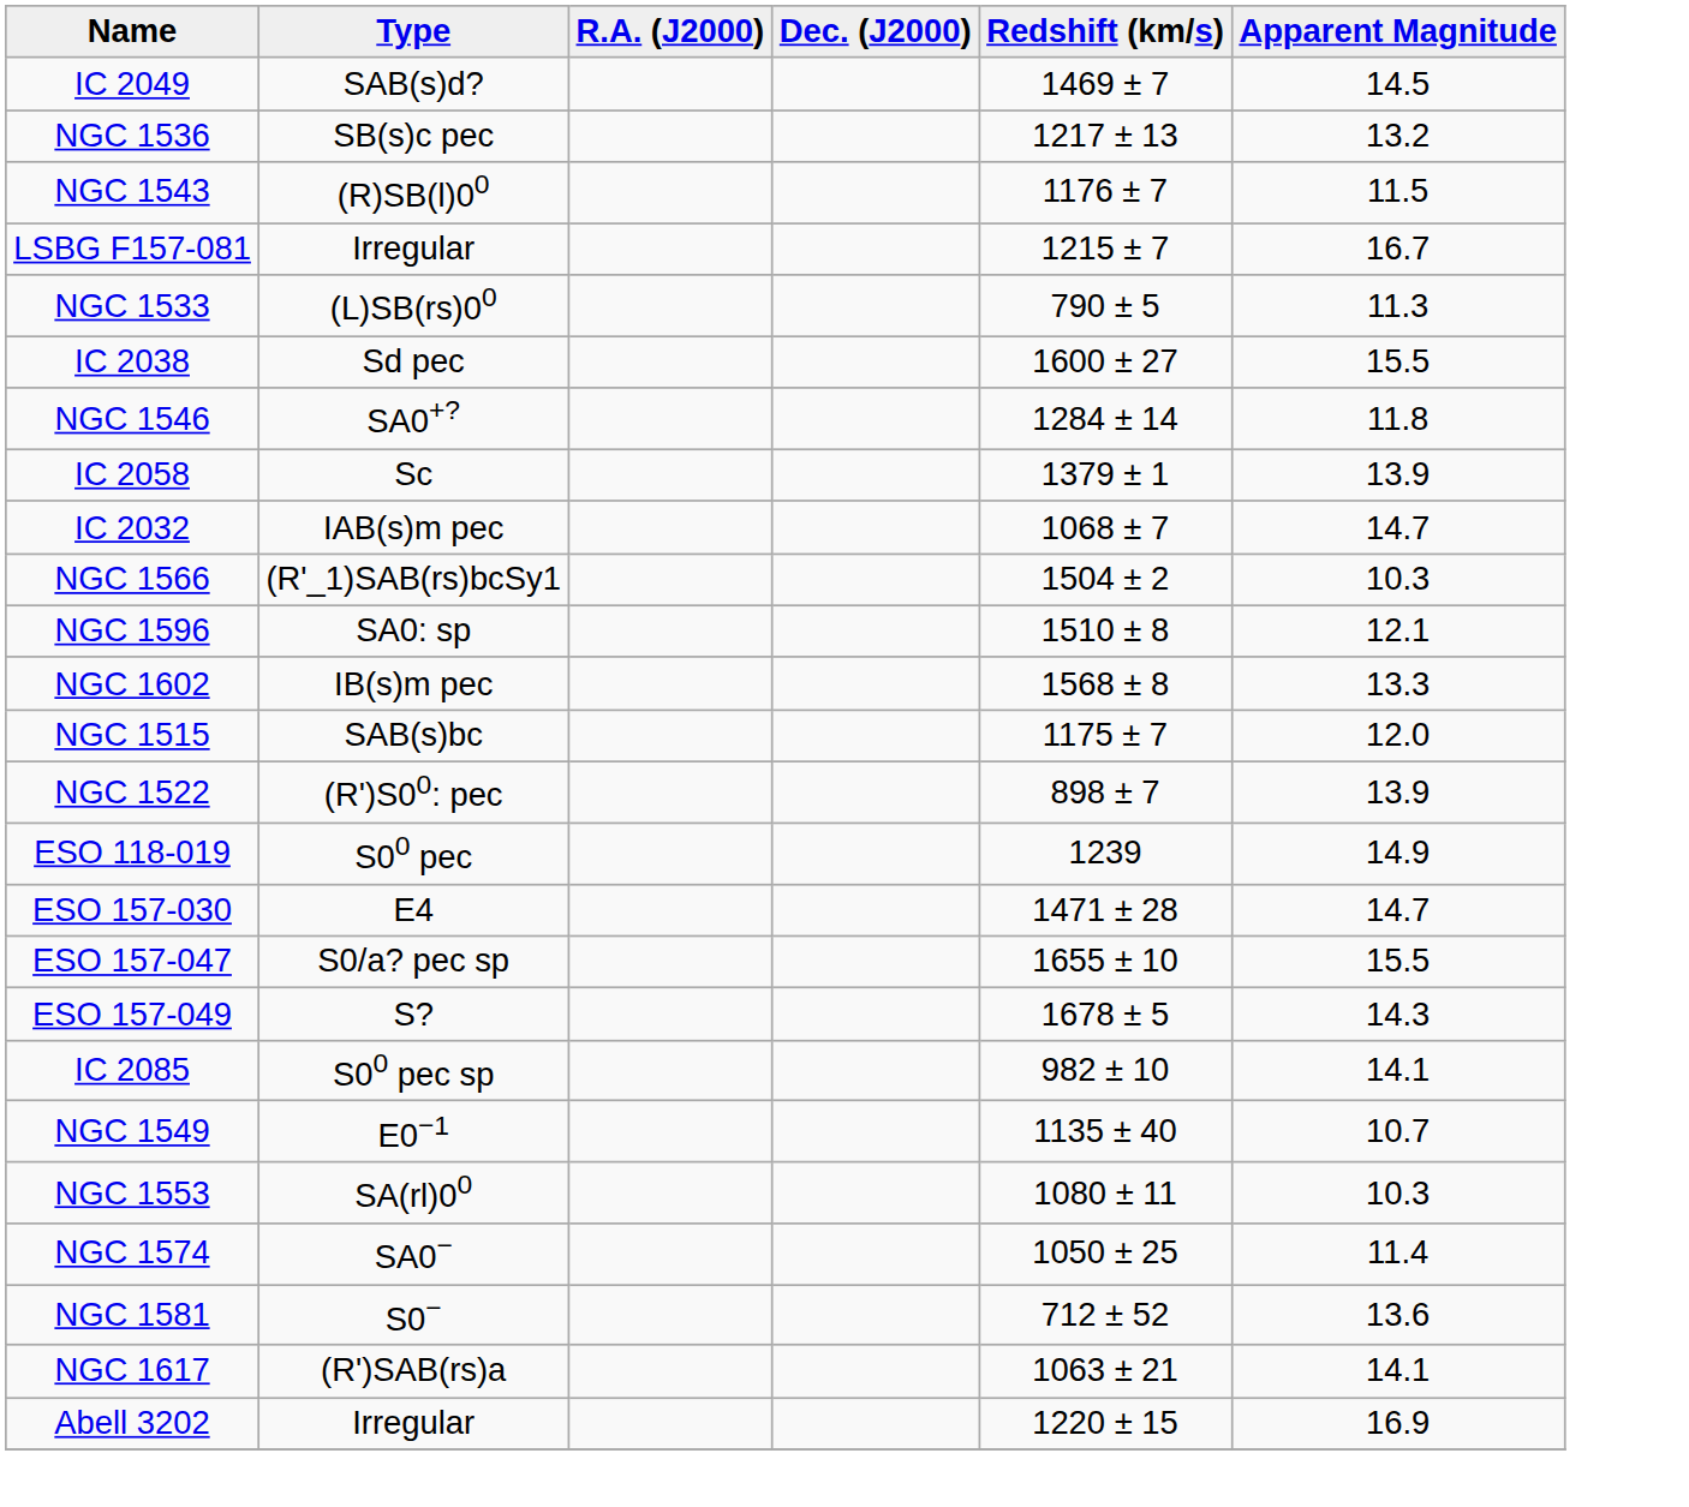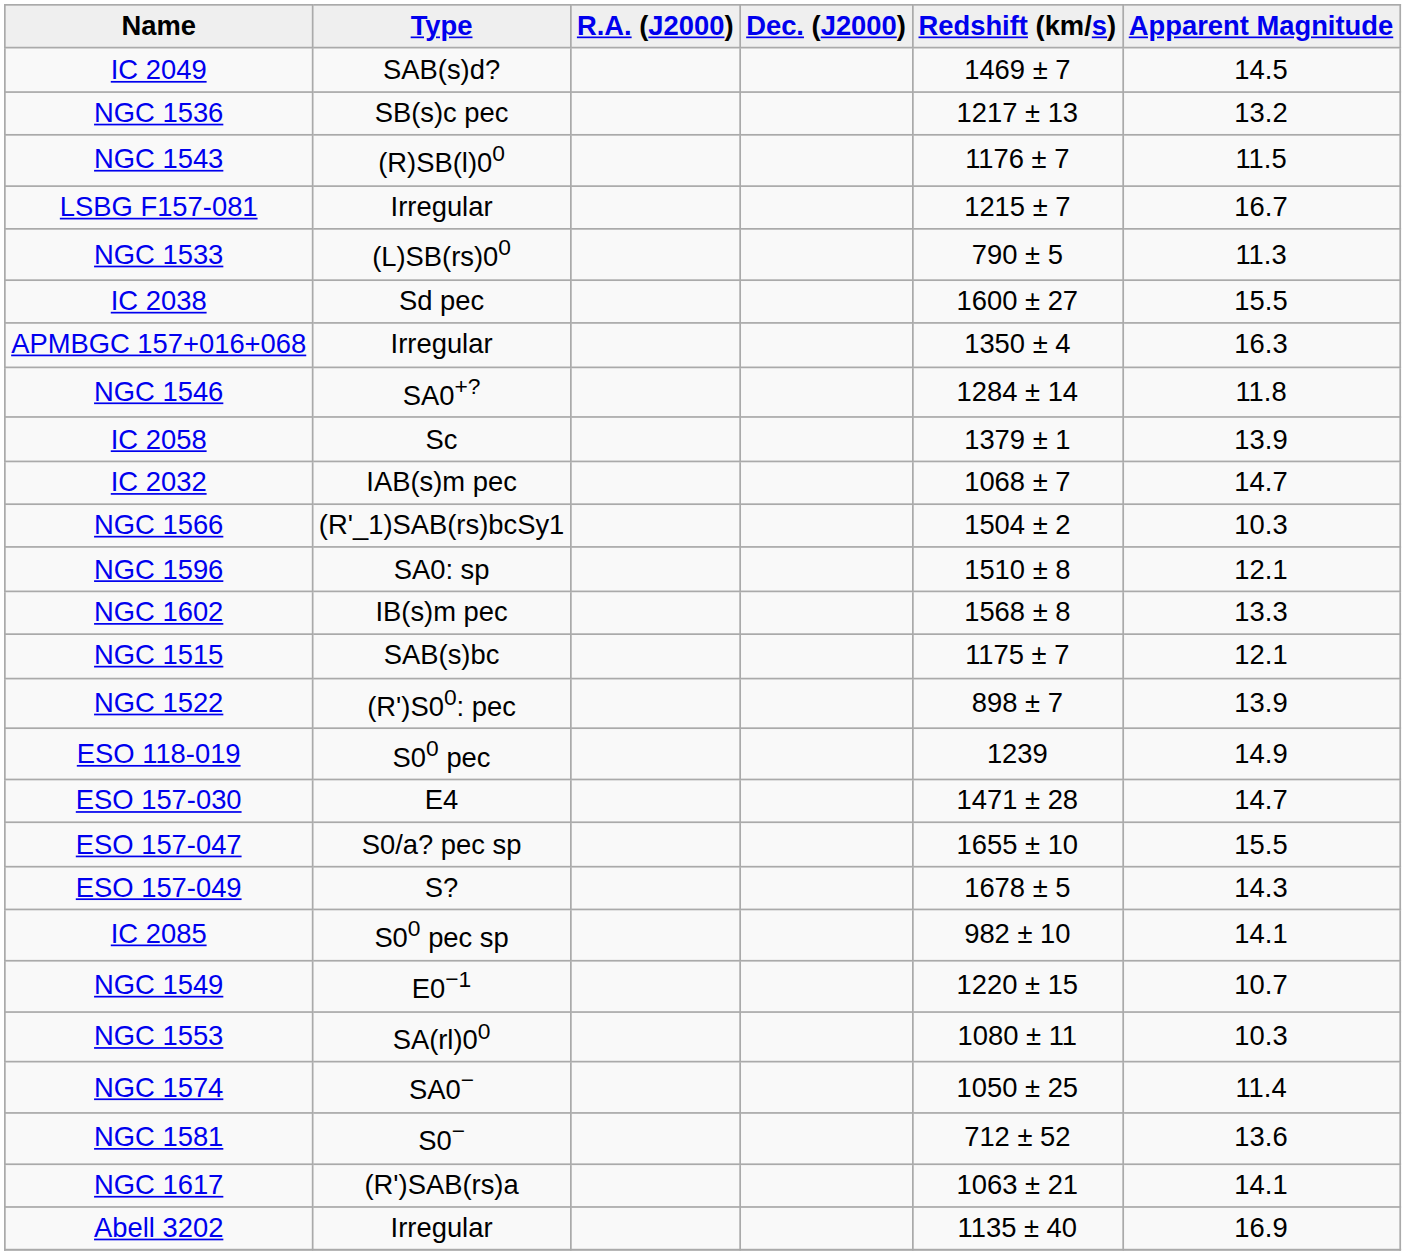 <table class="wikitable sortable" style="text-align:center;border-collapse:collapse;" cellpadding="2">
 <tr>
 <th style="background:#efefef;">Name</th>
 <th style="background:#efefef;"><a href='#'>Type</a></th>
 <th style="background:#efefef;"><a href='#'>R.A.</a> (<a href='#'>J2000</a>)</th>
 <th style="background:#efefef;"><a href='#'>Dec.</a> (<a href='#'>J2000</a>)</th>
 <th style="background:#efefef;"><a href='#'>Redshift</a> (km/<a href='#'>s</a>)</th>
 <th style="background:#efefef;"><a href='#'>Apparent Magnitude</a></th>
 </tr>
 <tr>
 <td><a href='#'>IC 2049</a></td>
 <td>SAB(s)d?</td>
 <td></td>
 <td></td>
 <td>1469 ± 7</td>
 <td>14.5</td>
 </tr>
 <tr>
 <td><a href='#'>NGC 1536</a></td>
 <td>SB(s)c pec</td>
 <td></td>
 <td></td>
 <td>1217 ± 13</td>
 <td>13.2</td>
 </tr>
 <tr>
 <td><a href='#'>NGC 1543</a></td>
 <td>(R)SB(l)0<sup>0</sup></td>
 <td></td>
 <td></td>
 <td>1176 ± 7</td>
 <td>11.5</td>
 </tr>
 <tr>
 <td><a href='#'>LSBG F157-081</a></td>
 <td>Irregular</td>
 <td></td>
 <td></td>
 <td>1215 ± 7</td>
 <td>16.7</td>
 </tr>
 <tr>
 <td><a href='#'>NGC 1533</a></td>
 <td>(L)SB(rs)0<sup>0</sup></td>
 <td></td>
 <td></td>
 <td>790 ± 5</td>
 <td>11.3</td>
 </tr>
 <tr>
 <td><a href='#'>IC 2038</a></td>
 <td>Sd pec</td>
 <td></td>
 <td></td>
 <td>1600 ± 27</td>
 <td>15.5</td>
 </tr>
 <tr>
+<td><a href='#'>APMBGC 157+016+068</a></td>
+<td>Irregular</td>
+<td></td>
+<td></td>
+<td>1350 ± 4</td>
+<td>16.3</td>
+</tr>
+<tr>
 <td><a href='#'>NGC 1546</a></td>
 <td>SA0<sup>+?</sup></td>
 <td></td>
 <td></td>
 <td>1284 ± 14</td>
 <td>11.8</td>
 </tr>
 <tr>
 <td><a href='#'>IC 2058</a></td>
 <td>Sc</td>
 <td></td>
 <td></td>
 <td>1379 ± 1</td>
 <td>13.9</td>
 </tr>
 <tr>
 <td><a href='#'>IC 2032</a></td>
 <td>IAB(s)m pec</td>
 <td></td>
 <td></td>
 <td>1068 ± 7</td>
 <td>14.7</td>
 </tr>
 <tr>
 <td><a href='#'>NGC 1566</a></td>
 <td>(R'_1)SAB(rs)bcSy1</td>
 <td></td>
 <td></td>
 <td>1504 ± 2</td>
 <td>10.3</td>
 </tr>
 <tr>
 <td><a href='#'>NGC 1596</a></td>
 <td>SA0: sp</td>
 <td></td>
 <td></td>
 <td>1510 ± 8</td>
 <td>12.1</td>
 </tr>
 <tr>
 <td><a href='#'>NGC 1602</a></td>
 <td>IB(s)m pec</td>
 <td></td>
 <td></td>
 <td>1568 ± 8</td>
 <td>13.3</td>
 </tr>
 <tr>
 <td><a href='#'>NGC 1515</a></td>
 <td>SAB(s)bc</td>
 <td></td>
 <td></td>
 <td>1175 ± 7</td>
-<td>12.0</td>
+<td>12.1</td>
 </tr>
 <tr>
 <td><a href='#'>NGC 1522</a></td>
 <td>(R')S0<sup>0</sup>: pec</td>
 <td></td>
 <td></td>
 <td>898 ± 7</td>
 <td>13.9</td>
 </tr>
 <tr>
 <td><a href='#'>ESO 118-019</a></td>
 <td>S0<sup>0</sup> pec</td>
 <td></td>
 <td></td>
 <td>1239</td>
 <td>14.9</td>
 </tr>
 <tr>
 <td><a href='#'>ESO 157-030</a></td>
 <td>E4</td>
 <td></td>
 <td></td>
 <td>1471 ± 28</td>
 <td>14.7</td>
 </tr>
 <tr>
 <td><a href='#'>ESO 157-047</a></td>
 <td>S0/a? pec sp</td>
 <td></td>
 <td></td>
 <td>1655 ± 10</td>
 <td>15.5</td>
 </tr>
 <tr>
 <td><a href='#'>ESO 157-049</a></td>
 <td>S?</td>
 <td></td>
 <td></td>
 <td>1678 ± 5</td>
 <td>14.3</td>
 </tr>
 <tr>
 <td><a href='#'>IC 2085</a></td>
 <td>S0<sup>0</sup> pec sp</td>
 <td></td>
 <td></td>
 <td>982 ± 10</td>
 <td>14.1</td>
 </tr>
 <tr>
 <td><a href='#'>NGC 1549</a></td>
 <td>E0<sup>−1</sup></td>
 <td></td>
 <td></td>
-<td>1135 ± 40</td>
+<td>1220 ± 15</td>
 <td>10.7</td>
 </tr>
 <tr>
 <td><a href='#'>NGC 1553</a></td>
 <td>SA(rl)0<sup>0</sup></td>
 <td></td>
 <td></td>
 <td>1080 ± 11</td>
 <td>10.3</td>
 </tr>
 <tr>
 <td><a href='#'>NGC 1574</a></td>
 <td>SA0<sup>−</sup></td>
 <td></td>
 <td></td>
 <td>1050 ± 25</td>
 <td>11.4</td>
 </tr>
 <tr>
 <td><a href='#'>NGC 1581</a></td>
 <td>S0<sup>−</sup></td>
 <td></td>
 <td></td>
 <td>712 ± 52</td>
 <td>13.6</td>
 </tr>
 <tr>
 <td><a href='#'>NGC 1617</a></td>
 <td>(R')SAB(rs)a</td>
 <td></td>
 <td></td>
 <td>1063 ± 21</td>
 <td>14.1</td>
 </tr>
 <tr>
 <td><a href='#'>Abell 3202</a></td>
 <td>Irregular</td>
 <td></td>
 <td></td>
-<td>1220 ± 15</td>
+<td>1135 ± 40</td>
 <td>16.9</td>
 </tr>
 <tr>
 </tr>
 </table>
